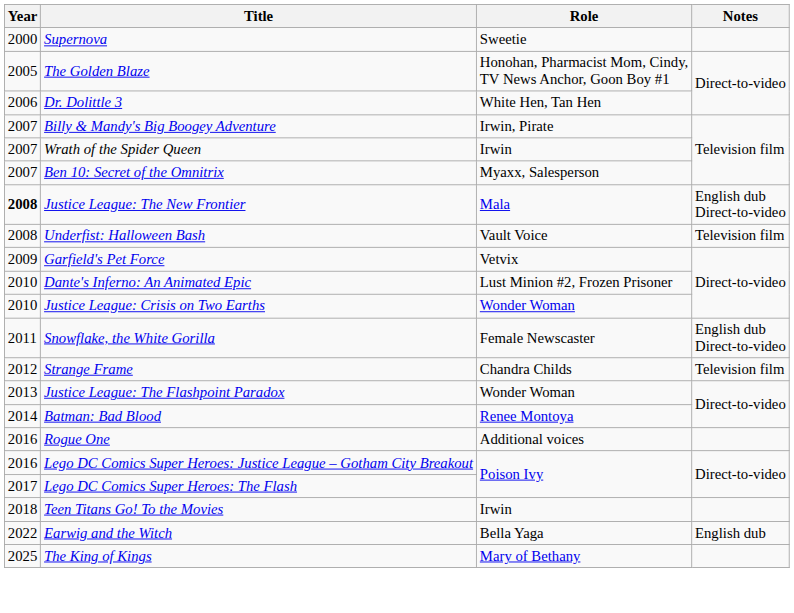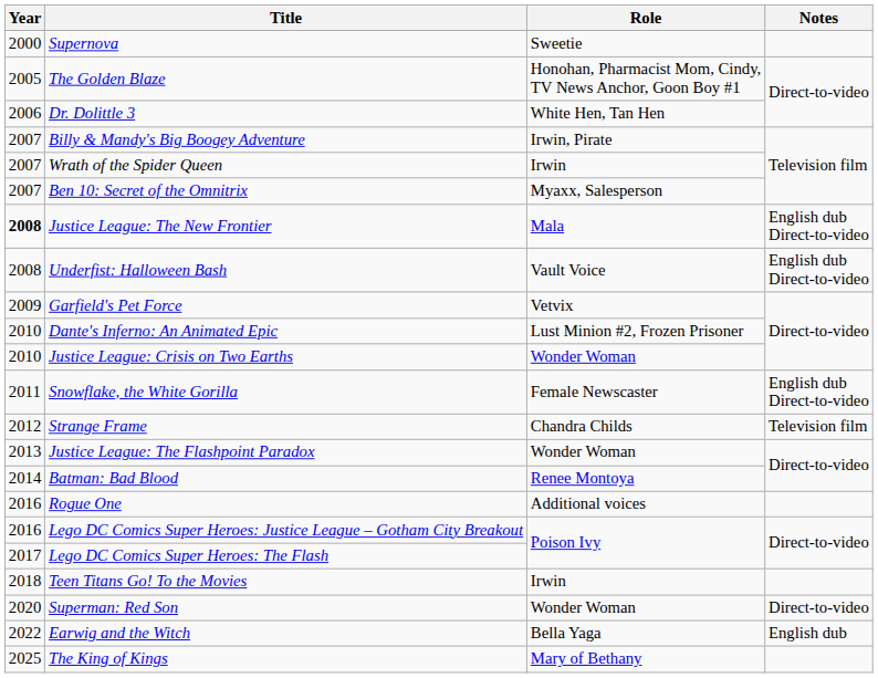 <table class="wikitable sortable">
 <tr>
 <th>Year</th>
 <th>Title</th>
 <th>Role</th>
 <th>Notes</th>
 </tr>
 <tr>
 <td>2000</td>
 <td><em><a href='#'>Supernova</a></em></td>
 <td>Sweetie</td>
 <td></td>
 </tr>
 <tr>
 <td>2005</td>
 <td><em><a href='#'>The Golden Blaze</a></em></td>
 <td>Honohan, Pharmacist Mom, Cindy, <br> TV News Anchor, Goon Boy #1</td>
 <td rowspan=2>Direct-to-video</td>
 </tr>
 <tr>
 <td>2006</td>
 <td><em><a href='#'>Dr. Dolittle 3</a></em></td>
 <td>White Hen, Tan Hen</td>
 </tr>
 <tr>
 <td>2007</td>
 <td><em><a href='#'>Billy & Mandy's Big Boogey Adventure</a></em></td>
 <td>Irwin, Pirate</td>
 <td rowspan="3">Television film</td>
 </tr>
 <tr>
 <td>2007</td>
 <td><em>Wrath of the Spider Queen</em></td>
 <td>Irwin</td>
 </tr>
 <tr>
 <td>2007</td>
 <td><em><a href='#'>Ben 10: Secret of the Omnitrix</a></em></td>
 <td>Myaxx, Salesperson</td>
 </tr>
 <tr>
 <td><strong>2008</strong></td>
 <td><em><a href='#'>Justice League: The New Frontier</a></em></td>
 <td><a href='#'>Mala</a></td>
 <td>English dub<br>Direct-to-video</td>
 </tr>
 <tr>
 <td>2008</td>
 <td><em><a href='#'>Underfist: Halloween Bash</a></em></td>
 <td>Vault Voice</td>
-<td>Television film</td>
+<td>English dub<br>Direct-to-video</td>
 </tr>
 <tr>
 <td>2009</td>
 <td><em><a href='#'>Garfield's Pet Force</a></em></td>
 <td>Vetvix</td>
 <td rowspan=3>Direct-to-video</td>
 </tr>
 <tr>
 <td>2010</td>
 <td><em><a href='#'>Dante's Inferno: An Animated Epic</a></em></td>
 <td>Lust Minion #2, Frozen Prisoner</td>
 </tr>
 <tr>
 <td>2010</td>
 <td><em><a href='#'>Justice League: Crisis on Two Earths</a></em></td>
 <td><a href='#'>Wonder Woman</a></td>
 </tr>
 <tr>
 <td>2011</td>
 <td><em><a href='#'>Snowflake, the White Gorilla</a></em></td>
 <td>Female Newscaster</td>
 <td>English dub<br>Direct-to-video</td>
 </tr>
 <tr>
 <td>2012</td>
 <td><em><a href='#'>Strange Frame</a></em></td>
 <td>Chandra Childs</td>
 <td>Television film</td>
 </tr>
 <tr>
 <td>2013</td>
 <td><em><a href='#'>Justice League: The Flashpoint Paradox</a></em></td>
 <td>Wonder Woman</td>
 <td rowspan=2>Direct-to-video</td>
 </tr>
 <tr>
 <td>2014</td>
 <td><em><a href='#'>Batman: Bad Blood</a></em></td>
 <td><a href='#'>Renee Montoya</a></td>
 </tr>
 <tr>
 <td>2016</td>
 <td><em><a href='#'>Rogue One</a></em></td>
 <td>Additional voices</td>
 <td></td>
 </tr>
 <tr>
 <td>2016</td>
 <td><em><a href='#'>Lego DC Comics Super Heroes: Justice League – Gotham City Breakout</a></em></td>
 <td rowspan="2"><a href='#'>Poison Ivy</a></td>
 <td rowspan=2>Direct-to-video</td>
 </tr>
 <tr>
 <td>2017</td>
 <td><em><a href='#'>Lego DC Comics Super Heroes: The Flash</a></em></td>
 </tr>
 <tr>
 <td>2018</td>
 <td><em><a href='#'>Teen Titans Go! To the Movies</a></em></td>
 <td>Irwin</td>
 <td></td>
 </tr>
 <tr>
+<td>2020</td>
+<td><em><a href='#'>Superman: Red Son</a></em></td>
+<td>Wonder Woman</td>
+<td>Direct-to-video</td>
+</tr>
+<tr>
 <td>2022</td>
 <td><em><a href='#'>Earwig and the Witch</a></em></td>
 <td>Bella Yaga</td>
 <td>English dub</td>
 </tr>
 <tr>
 <td>2025</td>
 <td><em><a href='#'>The King of Kings</a></em></td>
 <td><a href='#'>Mary of Bethany</a></td>
 <td></td>
 </tr>
 </table>
